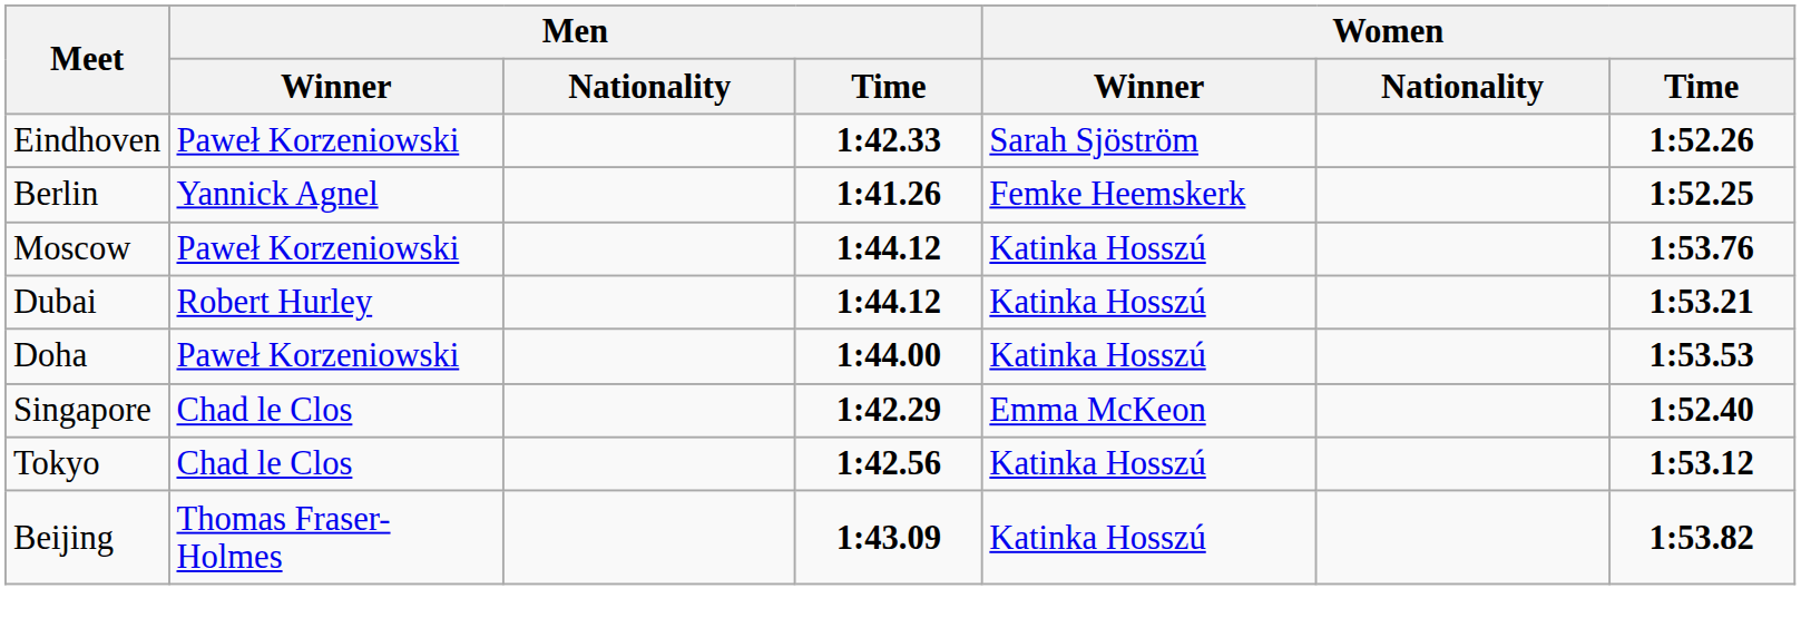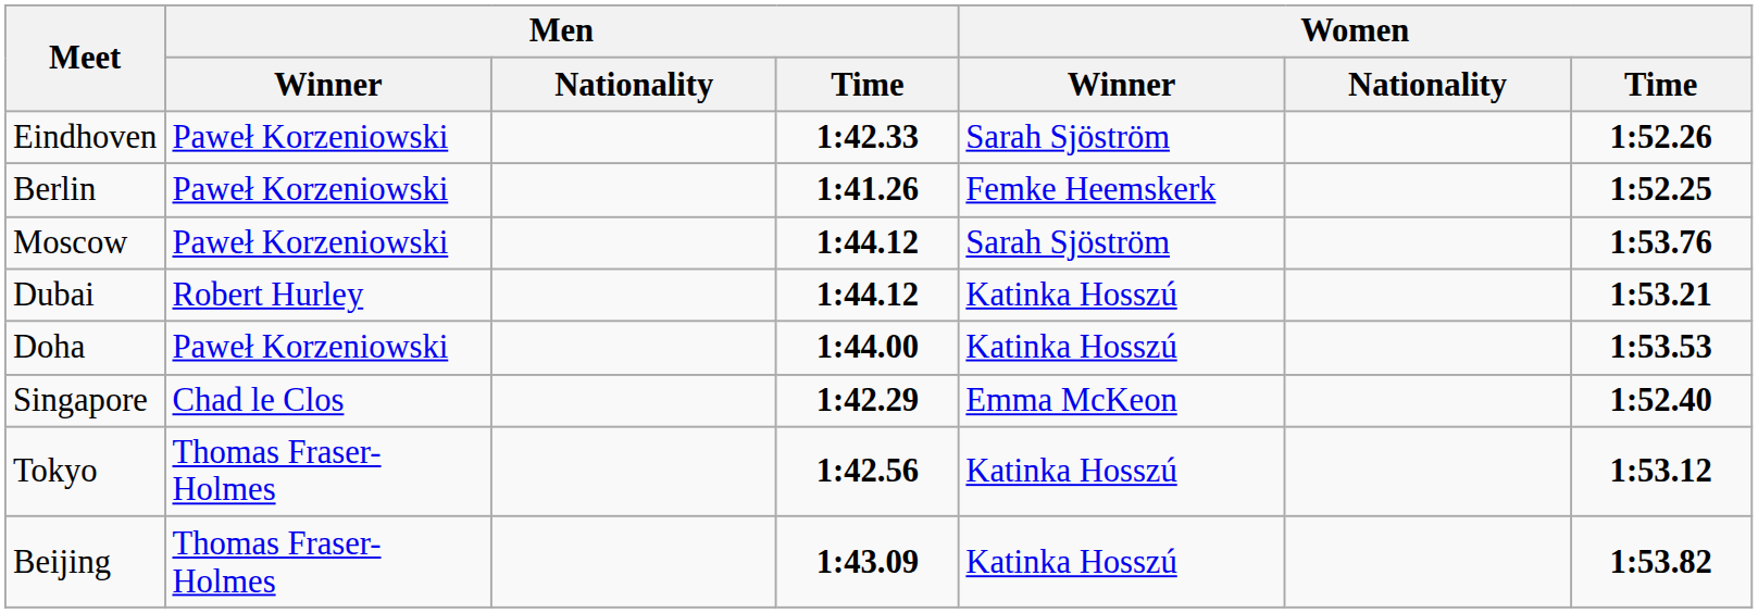 <table class="wikitable">
 <tr>
 <th rowspan="2">Meet</th>
 <th colspan="3">Men</th>
 <th colspan="3">Women</th>
 </tr>
 <tr>
 <th width=150>Winner</th>
 <th width=130>Nationality</th>
 <th width=80>Time</th>
 <th width=150>Winner</th>
 <th width=130>Nationality</th>
 <th width=80>Time</th>
 </tr>
 <tr>
 <td>Eindhoven</td>
 <td><a href='#'>Paweł Korzeniowski</a></td>
 <td></td>
 <td align=center><strong>1:42.33</strong></td>
 <td><a href='#'>Sarah Sjöström</a></td>
 <td></td>
 <td align=center><strong>1:52.26</strong></td>
 </tr>
 <tr>
 <td>Berlin</td>
-<td><a href='#'>Yannick Agnel</a></td>
+<td><a href='#'>Paweł Korzeniowski</a></td>
 <td></td>
 <td align=center><strong>1:41.26</strong></td>
 <td><a href='#'>Femke Heemskerk</a></td>
 <td></td>
 <td align=center><strong>1:52.25</strong></td>
 </tr>
 <tr>
 <td>Moscow</td>
 <td><a href='#'>Paweł Korzeniowski</a></td>
 <td></td>
 <td align=center><strong>1:44.12</strong></td>
-<td><a href='#'>Katinka Hosszú</a></td>
+<td><a href='#'>Sarah Sjöström</a></td>
 <td></td>
 <td align=center><strong>1:53.76</strong></td>
 </tr>
 <tr>
 <td>Dubai</td>
 <td><a href='#'>Robert Hurley</a></td>
 <td></td>
 <td align=center><strong>1:44.12</strong></td>
 <td><a href='#'>Katinka Hosszú</a></td>
 <td></td>
 <td align=center><strong>1:53.21</strong></td>
 </tr>
 <tr>
 <td>Doha</td>
 <td><a href='#'>Paweł Korzeniowski</a></td>
 <td></td>
 <td align=center><strong>1:44.00</strong></td>
 <td><a href='#'>Katinka Hosszú</a></td>
 <td></td>
 <td align=center><strong>1:53.53</strong></td>
 </tr>
 <tr>
 <td>Singapore</td>
 <td><a href='#'>Chad le Clos</a></td>
 <td></td>
 <td align=center><strong>1:42.29</strong></td>
 <td><a href='#'>Emma McKeon</a></td>
 <td></td>
 <td align=center><strong>1:52.40</strong></td>
 </tr>
 <tr>
 <td>Tokyo</td>
-<td><a href='#'>Chad le Clos</a></td>
+<td><a href='#'>Thomas Fraser-Holmes</a></td>
 <td></td>
 <td align=center><strong>1:42.56</strong></td>
 <td><a href='#'>Katinka Hosszú</a></td>
 <td></td>
 <td align=center><strong>1:53.12</strong></td>
 </tr>
 <tr>
 <td>Beijing</td>
 <td><a href='#'>Thomas Fraser-Holmes</a></td>
 <td></td>
 <td align=center><strong>1:43.09</strong></td>
 <td><a href='#'>Katinka Hosszú</a></td>
 <td></td>
 <td align=center><strong>1:53.82</strong></td>
 </tr>
 </table>
